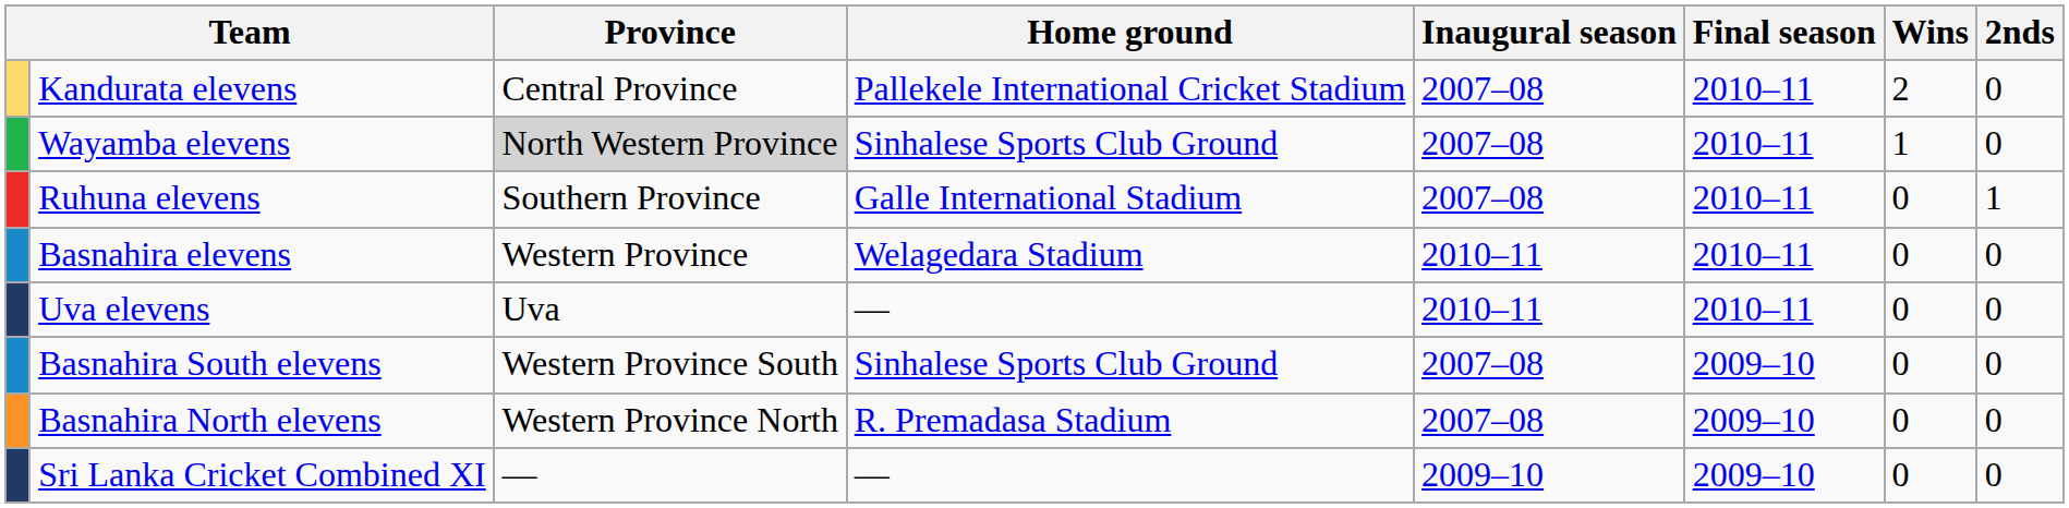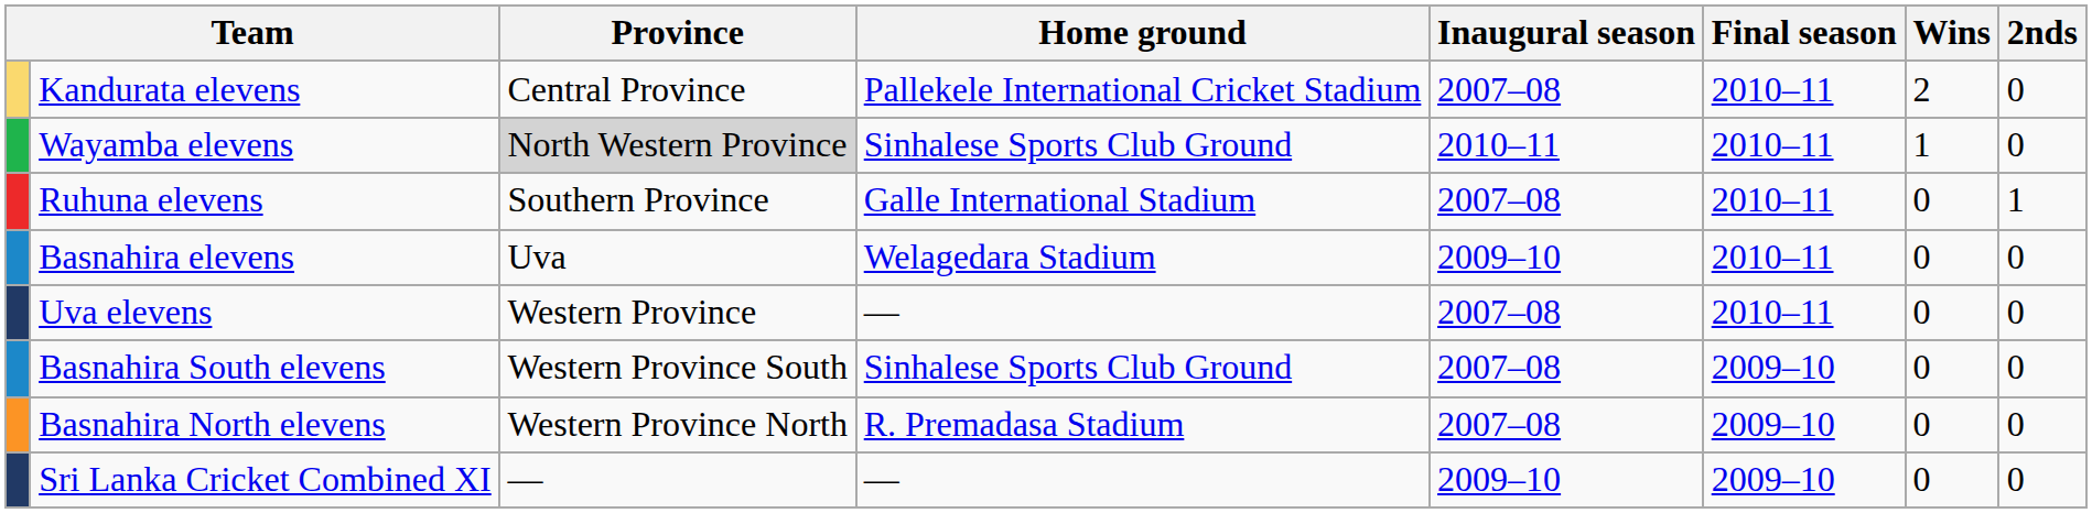 <table class="wikitable">
 <tr>
 <th colspan=2>Team</th>
 <th>Province</th>
 <th>Home ground</th>
 <th>Inaugural season</th>
 <th>Final season</th>
 <th>Wins</th>
 <th>2nds</th>
 </tr>
 <tr>
 <td style="background:#fad96e;"> </td>
 <td><a href='#'>Kandurata elevens</a></td>
 <td>Central Province</td>
 <td><a href='#'>Pallekele International Cricket Stadium</a></td>
 <td><a href='#'>2007–08</a></td>
 <td><a href='#'>2010–11</a></td>
 <td>2</td>
 <td>0</td>
 </tr>
 <tr>
 <td style="background:#1fb44c;"> </td>
 <td><a href='#'>Wayamba elevens</a></td>
 <td style="background: lightgrey;">North Western Province</td>
 <td><a href='#'>Sinhalese Sports Club Ground</a></td>
-<td><a href='#'>2007–08</a></td>
+<td><a href='#'>2010–11</a></td>
 <td><a href='#'>2010–11</a></td>
 <td>1</td>
 <td>0</td>
 </tr>
 <tr>
 <td style="background:#ed292a;"> </td>
 <td><a href='#'>Ruhuna elevens</a></td>
 <td>Southern Province</td>
 <td><a href='#'>Galle International Stadium</a></td>
 <td><a href='#'>2007–08</a></td>
 <td><a href='#'>2010–11</a></td>
 <td>0</td>
 <td>1</td>
 </tr>
 <tr>
 <td style="background:#1c88c9;"> </td>
 <td><a href='#'>Basnahira elevens</a></td>
-<td>Western Province</td>
+<td>Uva</td>
 <td><a href='#'>Welagedara Stadium</a></td>
-<td><a href='#'>2010–11</a></td>
+<td><a href='#'>2009–10</a></td>
 <td><a href='#'>2010–11</a></td>
 <td>0</td>
 <td>0</td>
 </tr>
 <tr>
 <td style="background:#213965;"> </td>
 <td><a href='#'>Uva elevens</a></td>
-<td>Uva</td>
+<td>Western Province</td>
 <td>—</td>
-<td><a href='#'>2010–11</a></td>
+<td><a href='#'>2007–08</a></td>
 <td><a href='#'>2010–11</a></td>
 <td>0</td>
 <td>0</td>
 </tr>
 <tr>
 <td style="background:#1c88c9;"> </td>
 <td><a href='#'>Basnahira South elevens</a></td>
 <td>Western Province South</td>
 <td><a href='#'>Sinhalese Sports Club Ground</a></td>
 <td><a href='#'>2007–08</a></td>
 <td><a href='#'>2009–10</a></td>
 <td>0</td>
 <td>0</td>
 </tr>
 <tr>
 <td style="background:#fc9425;"> </td>
 <td><a href='#'>Basnahira North elevens</a></td>
 <td>Western Province North</td>
 <td><a href='#'>R. Premadasa Stadium</a></td>
 <td><a href='#'>2007–08</a></td>
 <td><a href='#'>2009–10</a></td>
 <td>0</td>
 <td>0</td>
 </tr>
 <tr>
 <td style="background:#213965;"> </td>
 <td><a href='#'>Sri Lanka Cricket Combined XI</a></td>
 <td>—</td>
 <td>—</td>
 <td><a href='#'>2009–10</a></td>
 <td><a href='#'>2009–10</a></td>
 <td>0</td>
 <td>0</td>
 </tr>
 </table>
